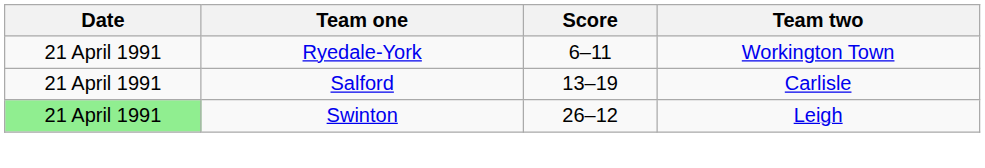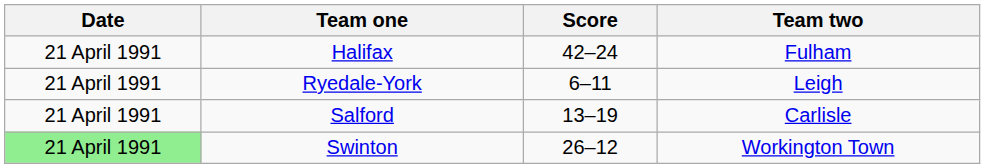 <table class="wikitable" style="text-align: center">
 <tr>
 <th width=150>Date</th>
 <th width=250>Team one</th>
 <th width=100>Score</th>
 <th width=250>Team two</th>
 </tr>
 <tr>
 <td>21 April 1991</td>
+<td><a href='#'>Halifax</a></td>
+<td>42–24</td>
+<td><a href='#'>Fulham</a></td>
+</tr>
+<tr>
+<td>21 April 1991</td>
 <td><a href='#'>Ryedale-York</a></td>
 <td>6–11</td>
-<td><a href='#'>Workington Town</a></td>
+<td><a href='#'>Leigh</a></td>
 </tr>
 <tr>
 <td>21 April 1991</td>
 <td><a href='#'>Salford</a></td>
 <td>13–19</td>
 <td><a href='#'>Carlisle</a></td>
 </tr>
 <tr>
 <td style="background: lightgreen;">21 April 1991</td>
 <td><a href='#'>Swinton</a></td>
 <td>26–12</td>
-<td><a href='#'>Leigh</a></td>
+<td><a href='#'>Workington Town</a></td>
 </tr>
 </table>
